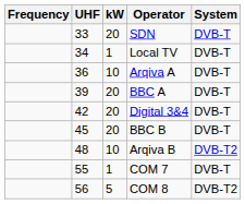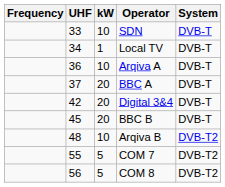 <table class="wikitable sortable">
 <tr>
 <th>Frequency</th>
 <th>UHF</th>
 <th>kW</th>
 <th>Operator</th>
 <th>System</th>
 </tr>
 <tr>
 <td></td>
 <td>33</td>
-<td>20</td>
+<td>10</td>
 <td><a href='#'>SDN</a></td>
 <td><a href='#'>DVB-T</a></td>
 </tr>
 <tr>
 <td></td>
 <td>34</td>
 <td>1</td>
 <td>Local TV</td>
 <td>DVB-T</td>
 </tr>
 <tr>
 <td></td>
 <td>36</td>
 <td>10</td>
 <td><a href='#'>Arqiva</a> A</td>
 <td>DVB-T</td>
 </tr>
 <tr>
 <td></td>
-<td>39</td>
+<td>37</td>
 <td>20</td>
 <td><a href='#'>BBC</a> A</td>
 <td>DVB-T</td>
 </tr>
 <tr>
 <td></td>
 <td>42</td>
 <td>20</td>
 <td><a href='#'>Digital 3&4</a></td>
 <td>DVB-T</td>
 </tr>
 <tr>
 <td></td>
 <td>45</td>
 <td>20</td>
 <td>BBC B</td>
 <td>DVB-T</td>
 </tr>
 <tr>
 <td></td>
 <td>48</td>
 <td>10</td>
 <td>Arqiva B</td>
 <td><a href='#'>DVB-T2</a></td>
 </tr>
 <tr>
 <td></td>
 <td>55</td>
-<td>1</td>
+<td>5</td>
 <td>COM 7</td>
-<td>DVB-T</td>
+<td>DVB-T2</td>
 </tr>
 <tr>
 <td></td>
 <td>56</td>
 <td>5</td>
 <td>COM 8</td>
 <td>DVB-T2</td>
 </tr>
 </table>
